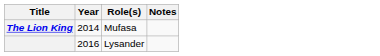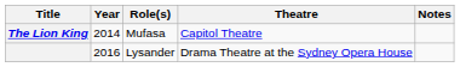 <table class="wikitable plainrowheaders sortable">
 <tr>
 <th scope="col">Title</th>
 <th scope="col">Year</th>
 <th scope="col">Role(s)</th>
+<th scope="col">Theatre</th>
 <th scope="col" class="unsortable">Notes</th>
 </tr>
 <tr>
 <th scope="row"><em><a href='#'>The Lion King</a></em></th>
 <td>2014</td>
 <td>Mufasa</td>
+<td><a href='#'>Capitol Theatre</a></td>
 <td></td>
 </tr>
 <tr>
 <th scope="row"><em></em></th>
 <td>2016</td>
 <td>Lysander</td>
+<td>Drama Theatre at the <a href='#'>Sydney Opera House</a></td>
 <td></td>
 </tr>
 </table>
